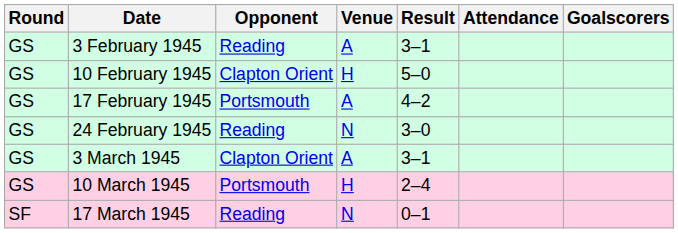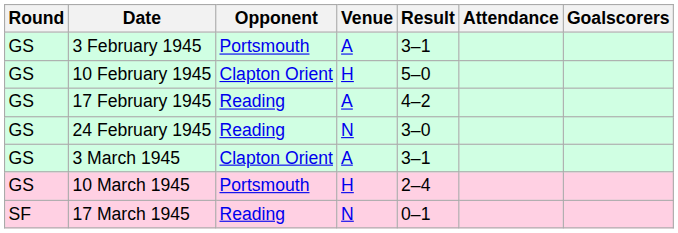 <table class="wikitable">
 <tr>
 <th>Round</th>
 <th>Date</th>
 <th>Opponent</th>
 <th>Venue</th>
 <th>Result</th>
 <th>Attendance</th>
 <th>Goalscorers</th>
 </tr>
 <tr style="background:#d0ffe3;">
 <td>GS</td>
 <td>3 February 1945</td>
-<td><a href='#'>Reading</a></td>
+<td><a href='#'>Portsmouth</a></td>
 <td><a href='#'>A</a></td>
 <td>3–1</td>
 <td></td>
 <td></td>
 </tr>
 <tr style="background:#d0ffe3;">
 <td>GS</td>
 <td>10 February 1945</td>
 <td><a href='#'>Clapton Orient</a></td>
 <td><a href='#'>H</a></td>
 <td>5–0</td>
 <td></td>
 <td></td>
 </tr>
 <tr style="background:#d0ffe3;">
 <td>GS</td>
 <td>17 February 1945</td>
-<td><a href='#'>Portsmouth</a></td>
+<td><a href='#'>Reading</a></td>
 <td><a href='#'>A</a></td>
 <td>4–2</td>
 <td></td>
 <td></td>
 </tr>
 <tr style="background:#d0ffe3;">
 <td>GS</td>
 <td>24 February 1945</td>
 <td><a href='#'>Reading</a></td>
 <td><a href='#'>N</a></td>
 <td>3–0</td>
 <td></td>
 <td></td>
 </tr>
 <tr style="background:#d0ffe3;">
 <td>GS</td>
 <td>3 March 1945</td>
 <td><a href='#'>Clapton Orient</a></td>
 <td><a href='#'>A</a></td>
 <td>3–1</td>
 <td></td>
 <td></td>
 </tr>
 <tr style="background:#ffd0e3;">
 <td>GS</td>
 <td>10 March 1945</td>
 <td><a href='#'>Portsmouth</a></td>
 <td><a href='#'>H</a></td>
 <td>2–4</td>
 <td></td>
 <td></td>
 </tr>
 <tr style="background:#ffd0e3;">
 <td>SF</td>
 <td>17 March 1945</td>
 <td><a href='#'>Reading</a></td>
 <td><a href='#'>N</a></td>
 <td>0–1</td>
 <td></td>
 <td></td>
 </tr>
 </table>
